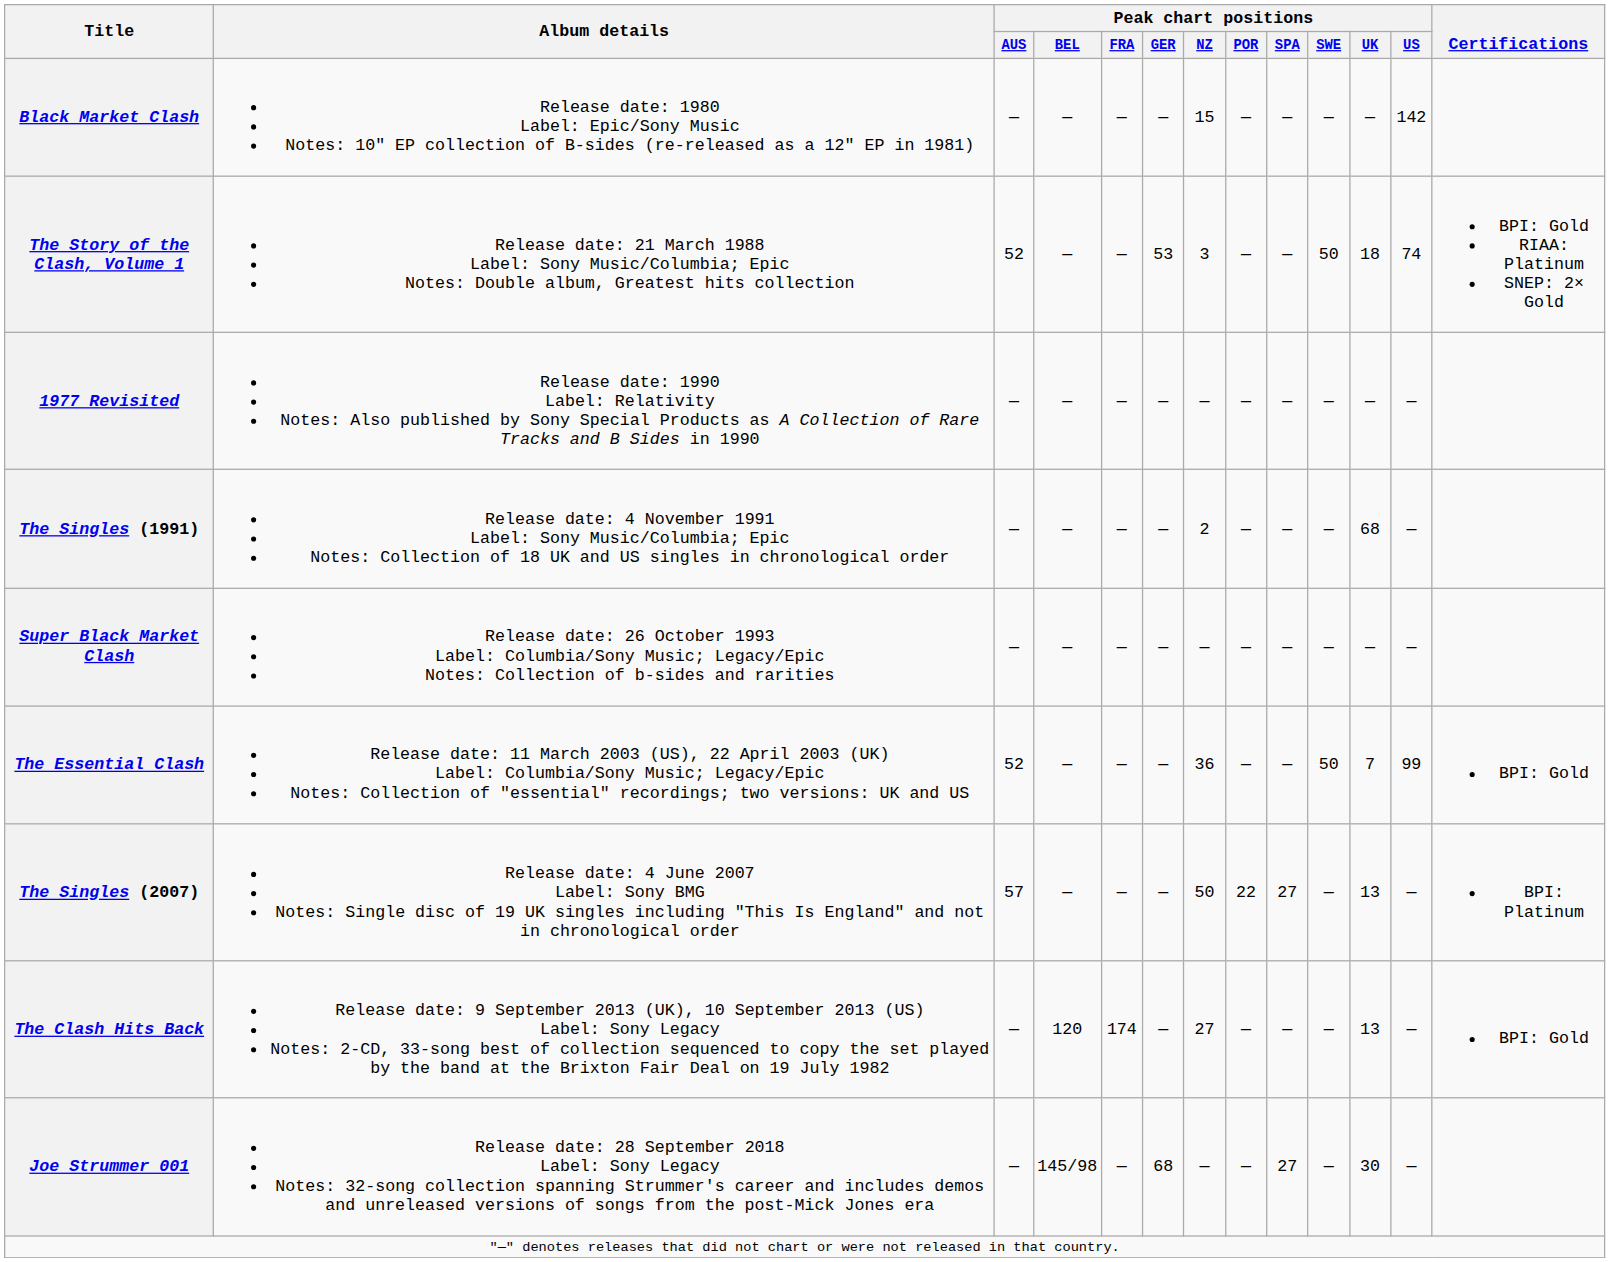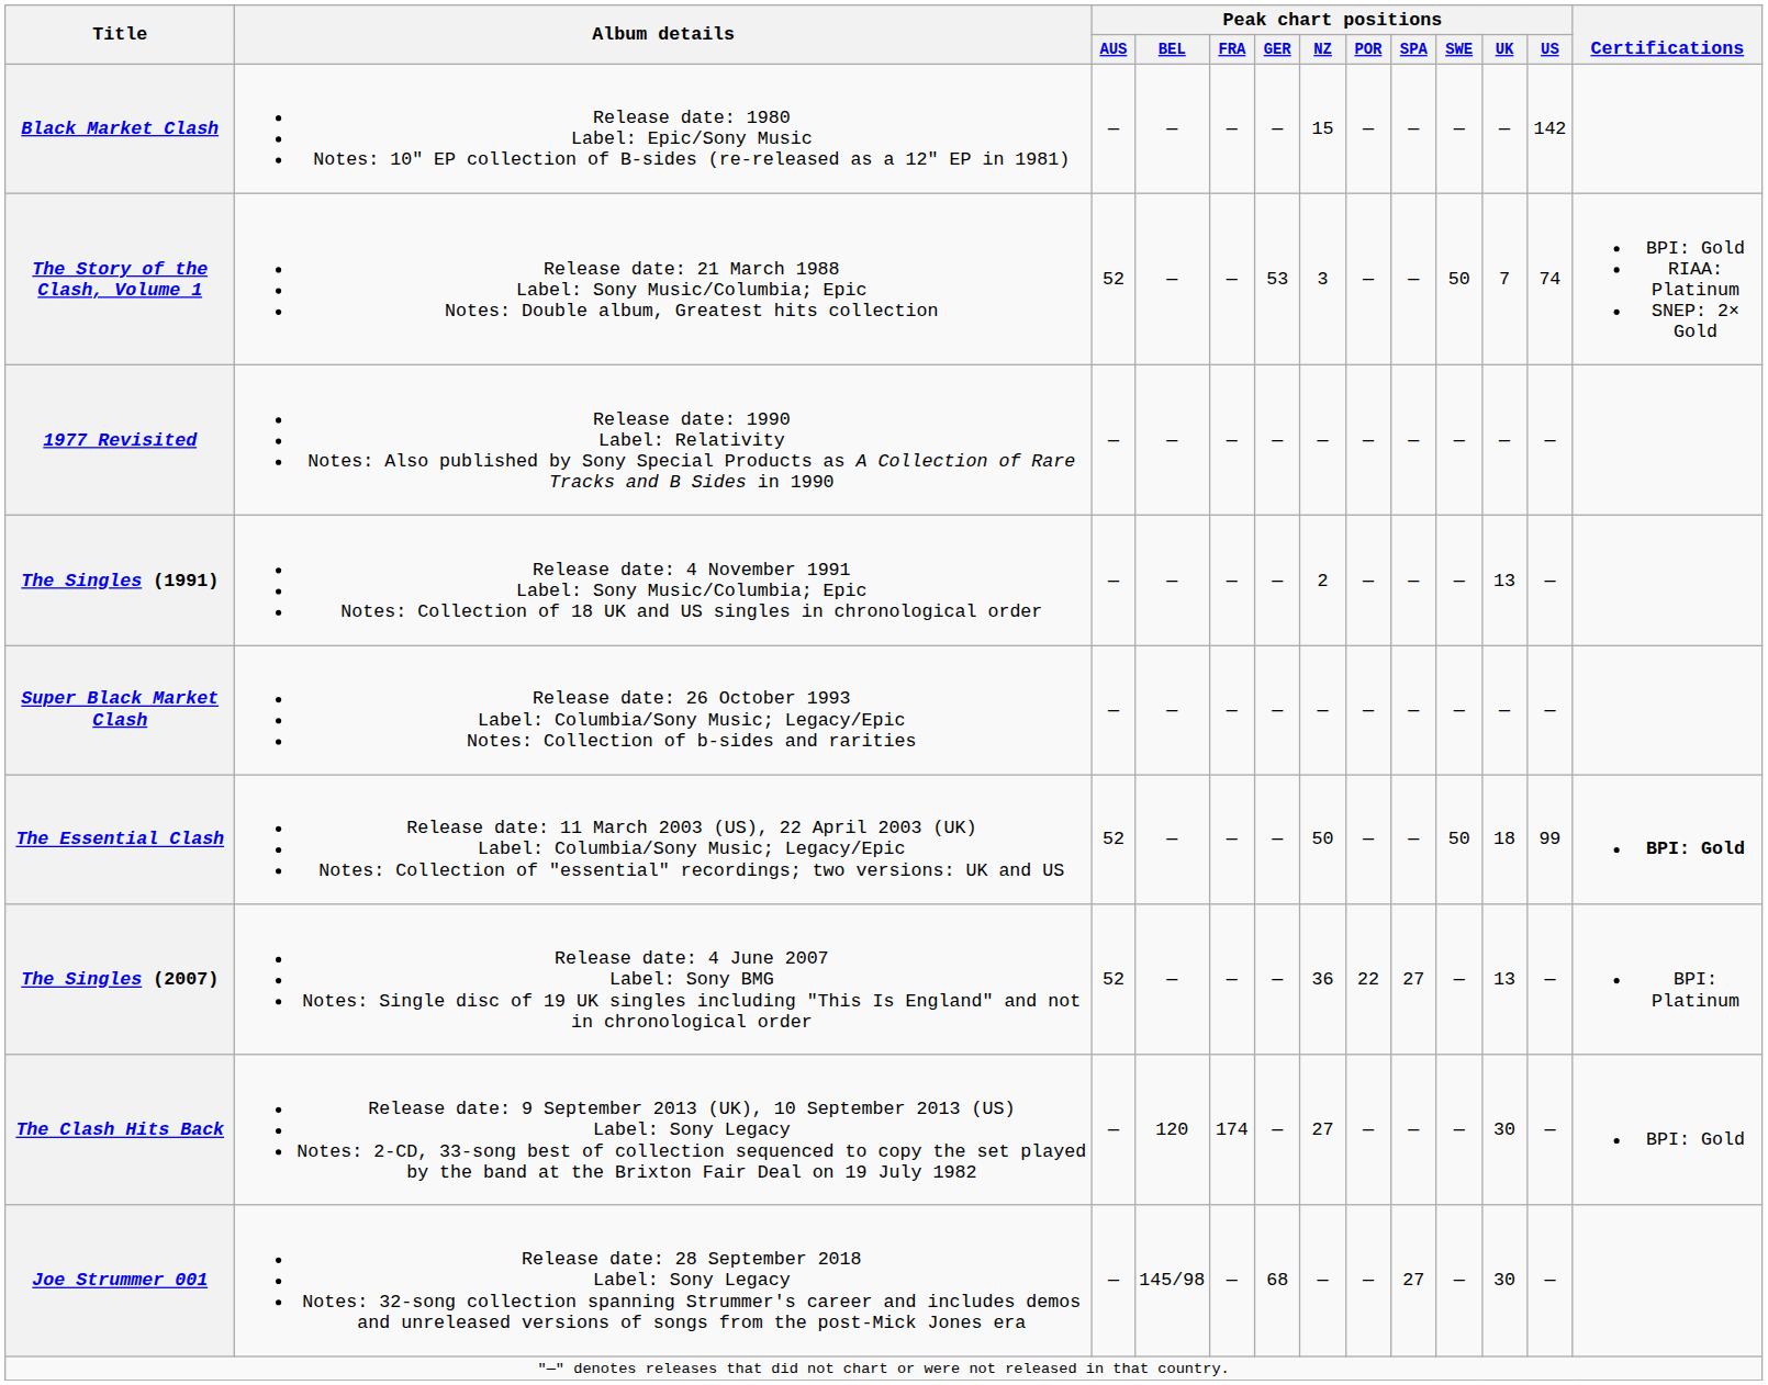 <table class="wikitable plainrowheaders" style="text-align:center;">
 <tr>
 <th rowspan="2">Title</th>
 <th rowspan="2">Album details</th>
 <th colspan="10">Peak chart positions</th>
 <th style="border:0 transparent none"></th>
 </tr>
 <tr>
 <th style="min-width:25px;font-size:smaller"><a href='#'>AUS</a><br></th>
 <th style="min-width:27px;font-size:smaller"><a href='#'>BEL</a><br></th>
 <th style="min-width:27px;font-size:smaller"><a href='#'>FRA</a><br></th>
 <th style="min-width:27px;font-size:smaller"><a href='#'>GER</a><br></th>
 <th style="min-width:27px;font-size:smaller"><a href='#'>NZ</a><br></th>
 <th style="min-width:27px;font-size:smaller"><a href='#'>POR</a><br></th>
 <th style="min-width:27px;font-size:smaller"><a href='#'>SPA</a><br></th>
 <th style="min-width:27px;font-size:smaller"><a href='#'>SWE</a><br></th>
 <th style="min-width:27px;font-size:smaller"><a href='#'>UK</a><br></th>
 <th style="min-width:27px;font-size:smaller"><a href='#'>US</a><br></th>
 <th style="vertical-align:top;border-top:0 transparent none"><a href='#'>Certifications</a></th>
 </tr>
 <tr>
 <th scope="row"><em><a href='#'>Black Market Clash</a></em></th>
 <td><br><ul><li>Release date: 1980</li><li>Label: Epic/Sony Music</li><li>Notes: 10" EP collection of B-sides (re-released as a 12" EP in 1981)</li></ul></td>
 <td>—</td>
 <td>—</td>
 <td>—</td>
 <td>—</td>
 <td>15</td>
 <td>—</td>
 <td>—</td>
 <td>—</td>
 <td>—</td>
 <td>142</td>
 <td></td>
 </tr>
 <tr>
 <th scope="row"><em><a href='#'>The Story of the Clash, Volume 1</a></em></th>
 <td><br><ul><li>Release date: 21 March 1988</li><li>Label: Sony Music/Columbia; Epic</li><li>Notes: Double album, Greatest hits collection</li></ul></td>
 <td>52</td>
 <td>—</td>
 <td>—</td>
 <td>53</td>
 <td>3</td>
 <td>—</td>
 <td>—</td>
 <td>50</td>
-<td>18</td>
+<td>7</td>
 <td>74</td>
 <td><br><ul><li>BPI: Gold</li><li>RIAA: Platinum</li><li>SNEP: 2× Gold</li></ul></td>
 </tr>
 <tr>
 <th scope="row"><em><a href='#'>1977 Revisited</a></em></th>
 <td><br><ul><li>Release date: 1990</li><li>Label: Relativity</li><li>Notes: Also published by Sony Special Products as <em>A Collection of Rare Tracks and B Sides</em> in 1990</li></ul></td>
 <td>—</td>
 <td>—</td>
 <td>—</td>
 <td>—</td>
 <td>—</td>
 <td>—</td>
 <td>—</td>
 <td>—</td>
 <td>—</td>
 <td>—</td>
 <td></td>
 </tr>
 <tr>
 <th scope="row"><em><a href='#'>The Singles</a></em> (1991)</th>
 <td><br><ul><li>Release date: 4 November 1991</li><li>Label: Sony Music/Columbia; Epic</li><li>Notes: Collection of 18 UK and US singles in chronological order</li></ul></td>
 <td>—</td>
 <td>—</td>
 <td>—</td>
 <td>—</td>
 <td>2</td>
 <td>—</td>
 <td>—</td>
 <td>—</td>
-<td>68</td>
+<td>13</td>
 <td>—</td>
 <td></td>
 </tr>
 <tr>
 <th scope="row"><em><a href='#'>Super Black Market Clash</a></em></th>
 <td><br><ul><li>Release date: 26 October 1993</li><li>Label: Columbia/Sony Music; Legacy/Epic</li><li>Notes: Collection of b-sides and rarities</li></ul></td>
 <td>—</td>
 <td>—</td>
 <td>—</td>
 <td>—</td>
 <td>—</td>
 <td>—</td>
 <td>—</td>
 <td>—</td>
 <td>—</td>
 <td>—</td>
 <td></td>
 </tr>
 <tr>
 <th scope="row"><em><a href='#'>The Essential Clash</a></em></th>
 <td><br><ul><li>Release date: 11 March 2003 (US), 22 April 2003 (UK)</li><li>Label: Columbia/Sony Music; Legacy/Epic</li><li>Notes: Collection of "essential" recordings; two versions: UK and US</li></ul></td>
 <td>52</td>
 <td>—</td>
 <td>—</td>
 <td>—</td>
-<td>36</td>
+<td>50</td>
 <td>—</td>
 <td>—</td>
 <td>50</td>
-<td>7</td>
+<td>18</td>
 <td>99</td>
-<td><br><ul><li>BPI: Gold</li></ul></td>
+<td><strong><br><ul><li>BPI: Gold</li></ul></strong></td>
 </tr>
 <tr>
 <th scope="row"><em><a href='#'>The Singles</a></em> (2007)</th>
 <td><br><ul><li>Release date: 4 June 2007</li><li>Label: Sony BMG</li><li>Notes: Single disc of 19 UK singles including "This Is England" and not in chronological order</li></ul></td>
-<td>57</td>
+<td>52</td>
 <td>—</td>
 <td>—</td>
 <td>—</td>
-<td>50</td>
+<td>36</td>
 <td>22</td>
 <td>27</td>
 <td>—</td>
 <td>13</td>
 <td>—</td>
 <td><br><ul><li>BPI: Platinum</li></ul></td>
 </tr>
 <tr>
 <th scope="row"><em><a href='#'>The Clash Hits Back</a></em></th>
 <td><br><ul><li>Release date: 9 September 2013 (UK), 10 September 2013 (US)</li><li>Label: Sony Legacy</li><li>Notes: 2-CD, 33-song best of collection sequenced to copy the set played by the band at the Brixton Fair Deal on 19 July 1982</li></ul></td>
 <td>—</td>
 <td>120</td>
 <td>174</td>
 <td>—</td>
 <td>27</td>
 <td>—</td>
 <td>—</td>
 <td>—</td>
-<td>13</td>
+<td>30</td>
 <td>—</td>
 <td><br><ul><li>BPI: Gold</li></ul></td>
 </tr>
 <tr>
 <th scope="row"><em><a href='#'>Joe Strummer 001</a></em></th>
 <td><br><ul><li>Release date: 28 September 2018</li><li>Label: Sony Legacy</li><li>Notes: 32-song collection spanning Strummer's career and includes demos and unreleased versions of songs from the post-Mick Jones era</li></ul></td>
 <td>—</td>
 <td>145/98</td>
 <td>—</td>
 <td>68</td>
 <td>—</td>
 <td>—</td>
 <td>27</td>
 <td>—</td>
 <td>30</td>
 <td>—</td>
 <td></td>
 </tr>
 <tr>
 <td colspan="15" style="font-size:8pt;text-align:center">"—" denotes releases that did not chart or were not released in that country.</td>
 </tr>
 </table>
